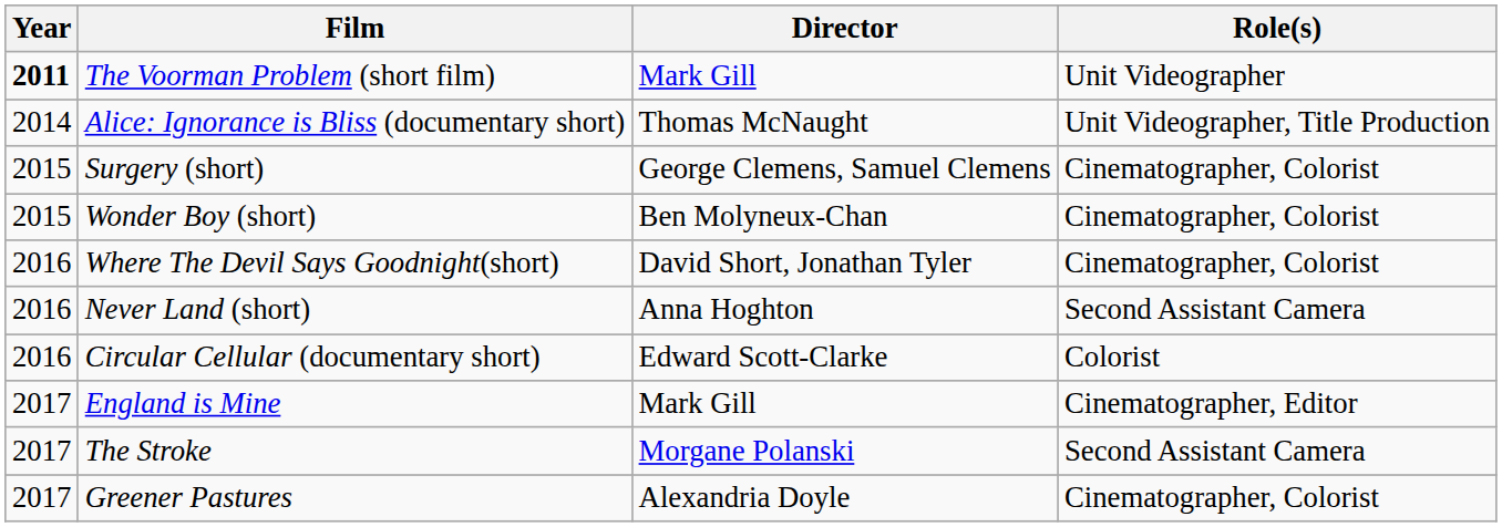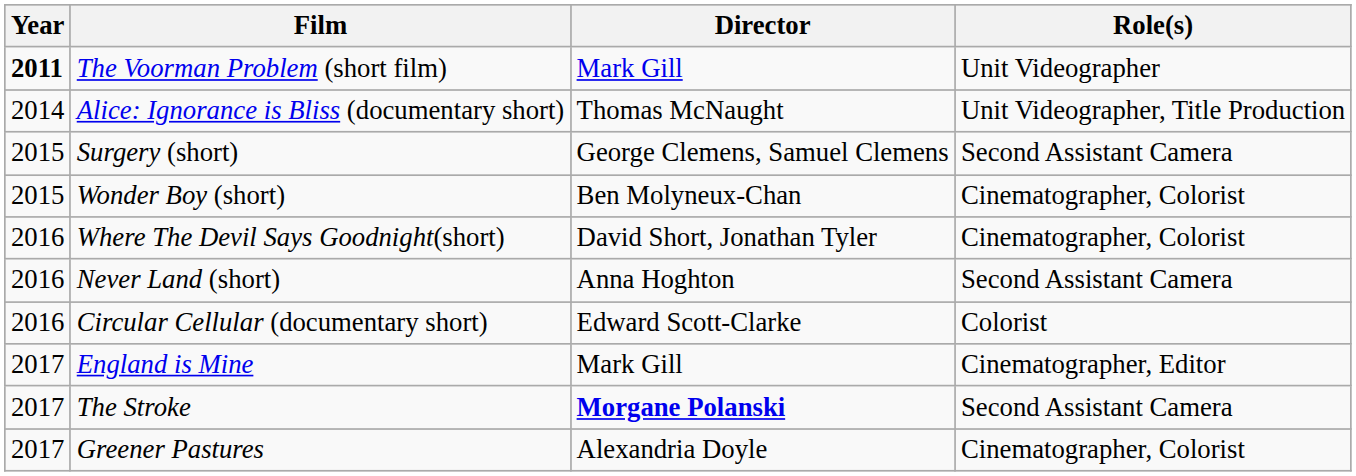 <table class="wikitable">
 <tr>
 <th>Year</th>
 <th>Film</th>
 <th>Director</th>
 <th>Role(s)</th>
 </tr>
 <tr>
 <td><strong>2011</strong></td>
 <td><em><a href='#'>The Voorman Problem</a></em> (short film)</td>
 <td><a href='#'>Mark Gill</a></td>
 <td>Unit Videographer</td>
 </tr>
 <tr>
 <td>2014</td>
 <td><em><a href='#'>Alice: Ignorance is Bliss</a></em> (documentary short)</td>
 <td>Thomas McNaught</td>
 <td>Unit Videographer, Title Production</td>
 </tr>
 <tr>
 <td>2015</td>
 <td><em>Surgery</em> (short)</td>
 <td>George Clemens, Samuel Clemens</td>
-<td>Cinematographer, Colorist</td>
+<td>Second Assistant Camera</td>
 </tr>
 <tr>
 <td>2015</td>
 <td><em>Wonder Boy</em> (short)</td>
 <td>Ben Molyneux-Chan</td>
 <td>Cinematographer, Colorist</td>
 </tr>
 <tr>
 <td>2016</td>
 <td><em>Where The Devil Says Goodnight</em>(short)</td>
 <td>David Short, Jonathan Tyler</td>
 <td>Cinematographer, Colorist</td>
 </tr>
 <tr>
 <td>2016</td>
 <td><em>Never Land</em> (short)</td>
 <td>Anna Hoghton</td>
 <td>Second Assistant Camera</td>
 </tr>
 <tr>
 <td>2016</td>
 <td><em>Circular Cellular</em> (documentary short)</td>
 <td>Edward Scott-Clarke</td>
 <td>Colorist</td>
 </tr>
 <tr>
 <td>2017</td>
 <td><em><a href='#'>England is Mine</a></em></td>
 <td>Mark Gill</td>
 <td>Cinematographer, Editor</td>
 </tr>
 <tr>
 <td>2017</td>
 <td><em>The Stroke</em></td>
-<td><a href='#'>Morgane Polanski</a></td>
+<td><strong><a href='#'>Morgane Polanski</a></strong></td>
 <td>Second Assistant Camera</td>
 </tr>
 <tr>
 <td>2017</td>
 <td><em>Greener Pastures</em></td>
 <td>Alexandria Doyle</td>
 <td>Cinematographer, Colorist</td>
 </tr>
 </table>
